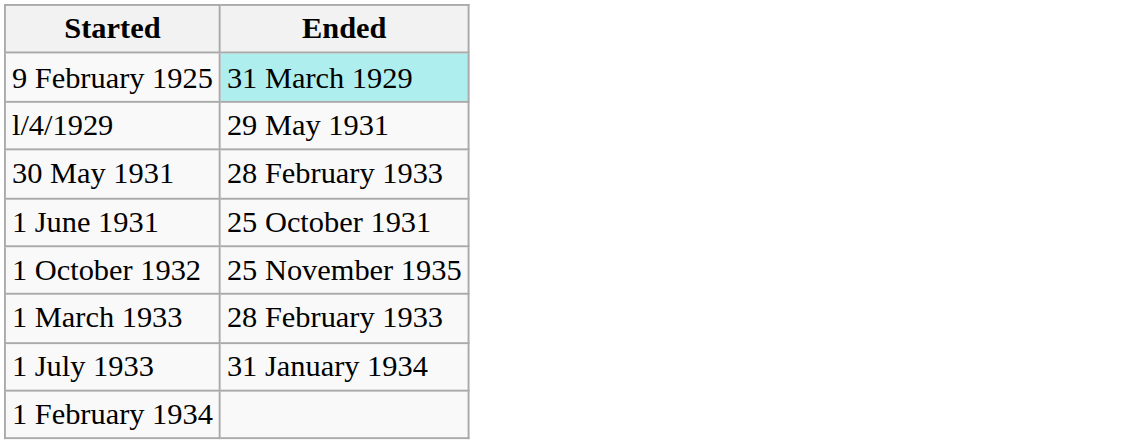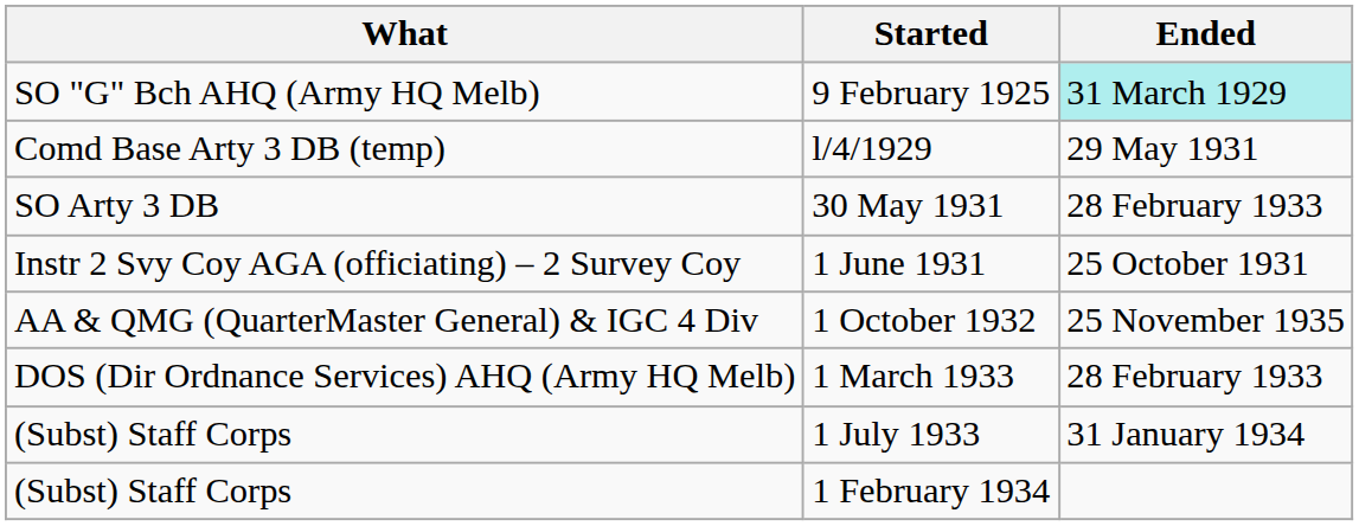 <table class="wikitable">
 <tr>
+<th>What</th>
 <th>Started</th>
 <th>Ended</th>
 </tr>
 <tr>
+<td>SO "G" Bch AHQ (Army HQ Melb)</td>
 <td>9 February 1925</td>
 <td style="background: paleturquoise;">31 March 1929</td>
 </tr>
 <tr>
+<td>Comd Base Arty 3 DB (temp)</td>
 <td>l/4/1929</td>
 <td>29 May 1931</td>
 </tr>
 <tr>
+<td>SO Arty 3 DB</td>
 <td>30 May 1931</td>
 <td>28 February 1933</td>
 </tr>
 <tr>
+<td>Instr 2 Svy Coy AGA (officiating) – 2 Survey Coy</td>
 <td>1 June 1931</td>
 <td>25 October 1931</td>
 </tr>
 <tr>
+<td>AA & QMG (QuarterMaster General) & IGC 4 Div</td>
 <td>1 October 1932</td>
 <td>25 November 1935</td>
 </tr>
 <tr>
+<td>DOS (Dir Ordnance Services) AHQ (Army HQ Melb)</td>
 <td>1 March 1933</td>
 <td>28 February 1933</td>
 </tr>
 <tr>
+<td>(Subst) Staff Corps</td>
 <td>1 July 1933</td>
 <td>31 January 1934</td>
 </tr>
 <tr>
+<td>(Subst) Staff Corps</td>
 <td>1 February 1934</td>
 <td></td>
 </tr>
 </table>
